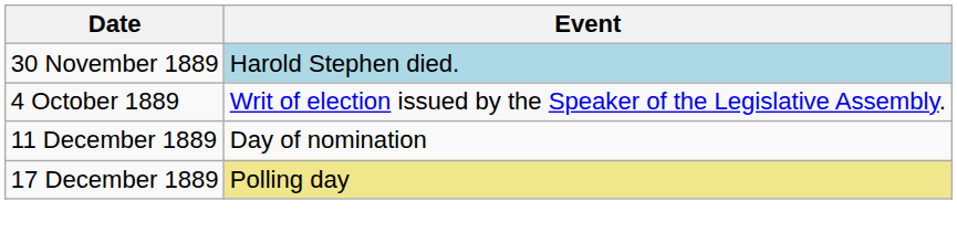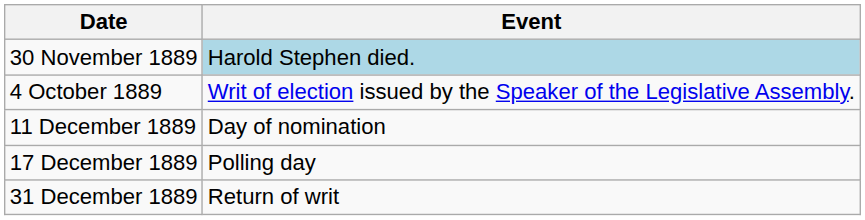 <table class="wikitable">
 <tr>
 <th>Date</th>
 <th>Event</th>
 </tr>
 <tr>
 <td>30 November 1889</td>
 <td style="background: lightblue;">Harold Stephen died.</td>
 </tr>
 <tr>
 <td>4 October 1889</td>
 <td><a href='#'>Writ of election</a> issued by the <a href='#'>Speaker of the Legislative Assembly</a>.</td>
 </tr>
 <tr>
 <td>11 December 1889</td>
 <td>Day of nomination</td>
 </tr>
 <tr>
 <td>17 December 1889</td>
-<td style="background: khaki;">Polling day</td>
+<td>Polling day</td>
+</tr>
+<tr>
+<td>31 December 1889</td>
+<td>Return of writ</td>
 </tr>
 </table>
